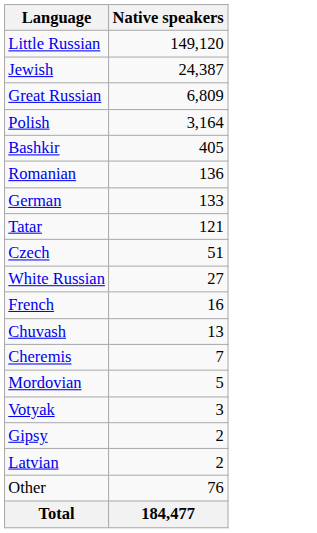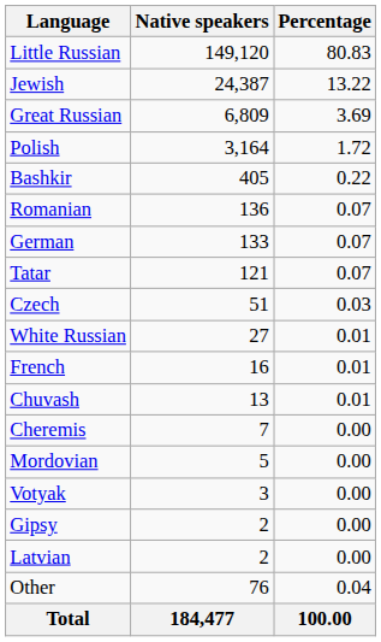 <table class="wikitable sortable">
 <tr>
 <th>Language</th>
 <th>Native speakers</th>
+<th>Percentage</th>
 </tr>
 <tr>
 <td><a href='#'>Little Russian</a></td>
 <td align="right">149,120</td>
+<td align="right">80.83</td>
 </tr>
 <tr>
 <td><a href='#'>Jewish</a></td>
 <td align="right">24,387</td>
+<td align="right">13.22</td>
 </tr>
 <tr>
 <td><a href='#'>Great Russian</a></td>
 <td align="right">6,809</td>
+<td align="right">3.69</td>
 </tr>
 <tr>
 <td><a href='#'>Polish</a></td>
 <td align="right">3,164</td>
+<td align="right">1.72</td>
 </tr>
 <tr>
 <td><a href='#'>Bashkir</a></td>
 <td align="right">405</td>
+<td align="right">0.22</td>
 </tr>
 <tr>
 <td><a href='#'>Romanian</a></td>
 <td align="right">136</td>
+<td align="right">0.07</td>
 </tr>
 <tr>
 <td><a href='#'>German</a></td>
 <td align="right">133</td>
+<td align="right">0.07</td>
 </tr>
 <tr>
 <td><a href='#'>Tatar</a></td>
 <td align="right">121</td>
+<td align="right">0.07</td>
 </tr>
 <tr>
 <td><a href='#'>Czech</a></td>
 <td align="right">51</td>
+<td align="right">0.03</td>
 </tr>
 <tr>
 <td><a href='#'>White Russian</a></td>
 <td align="right">27</td>
+<td align="right">0.01</td>
 </tr>
 <tr>
 <td><a href='#'>French</a></td>
 <td align="right">16</td>
+<td align="right">0.01</td>
 </tr>
 <tr>
 <td><a href='#'>Chuvash</a></td>
 <td align="right">13</td>
+<td align="right">0.01</td>
 </tr>
 <tr>
 <td><a href='#'>Cheremis</a></td>
 <td align="right">7</td>
+<td align="right">0.00</td>
 </tr>
 <tr>
 <td><a href='#'>Mordovian</a></td>
 <td align="right">5</td>
+<td align="right">0.00</td>
 </tr>
 <tr>
 <td><a href='#'>Votyak</a></td>
 <td align="right">3</td>
+<td align="right">0.00</td>
 </tr>
 <tr>
 <td><a href='#'>Gipsy</a></td>
 <td align="right">2</td>
+<td align="right">0.00</td>
 </tr>
 <tr>
 <td><a href='#'>Latvian</a></td>
 <td align="right">2</td>
+<td align="right">0.00</td>
 </tr>
 <tr>
 <td>Other</td>
 <td align="right">76</td>
+<td align="right">0.04</td>
 </tr>
 <tr>
 <th>Total</th>
 <th>184,477</th>
+<th>100.00</th>
 </tr>
 </table>
